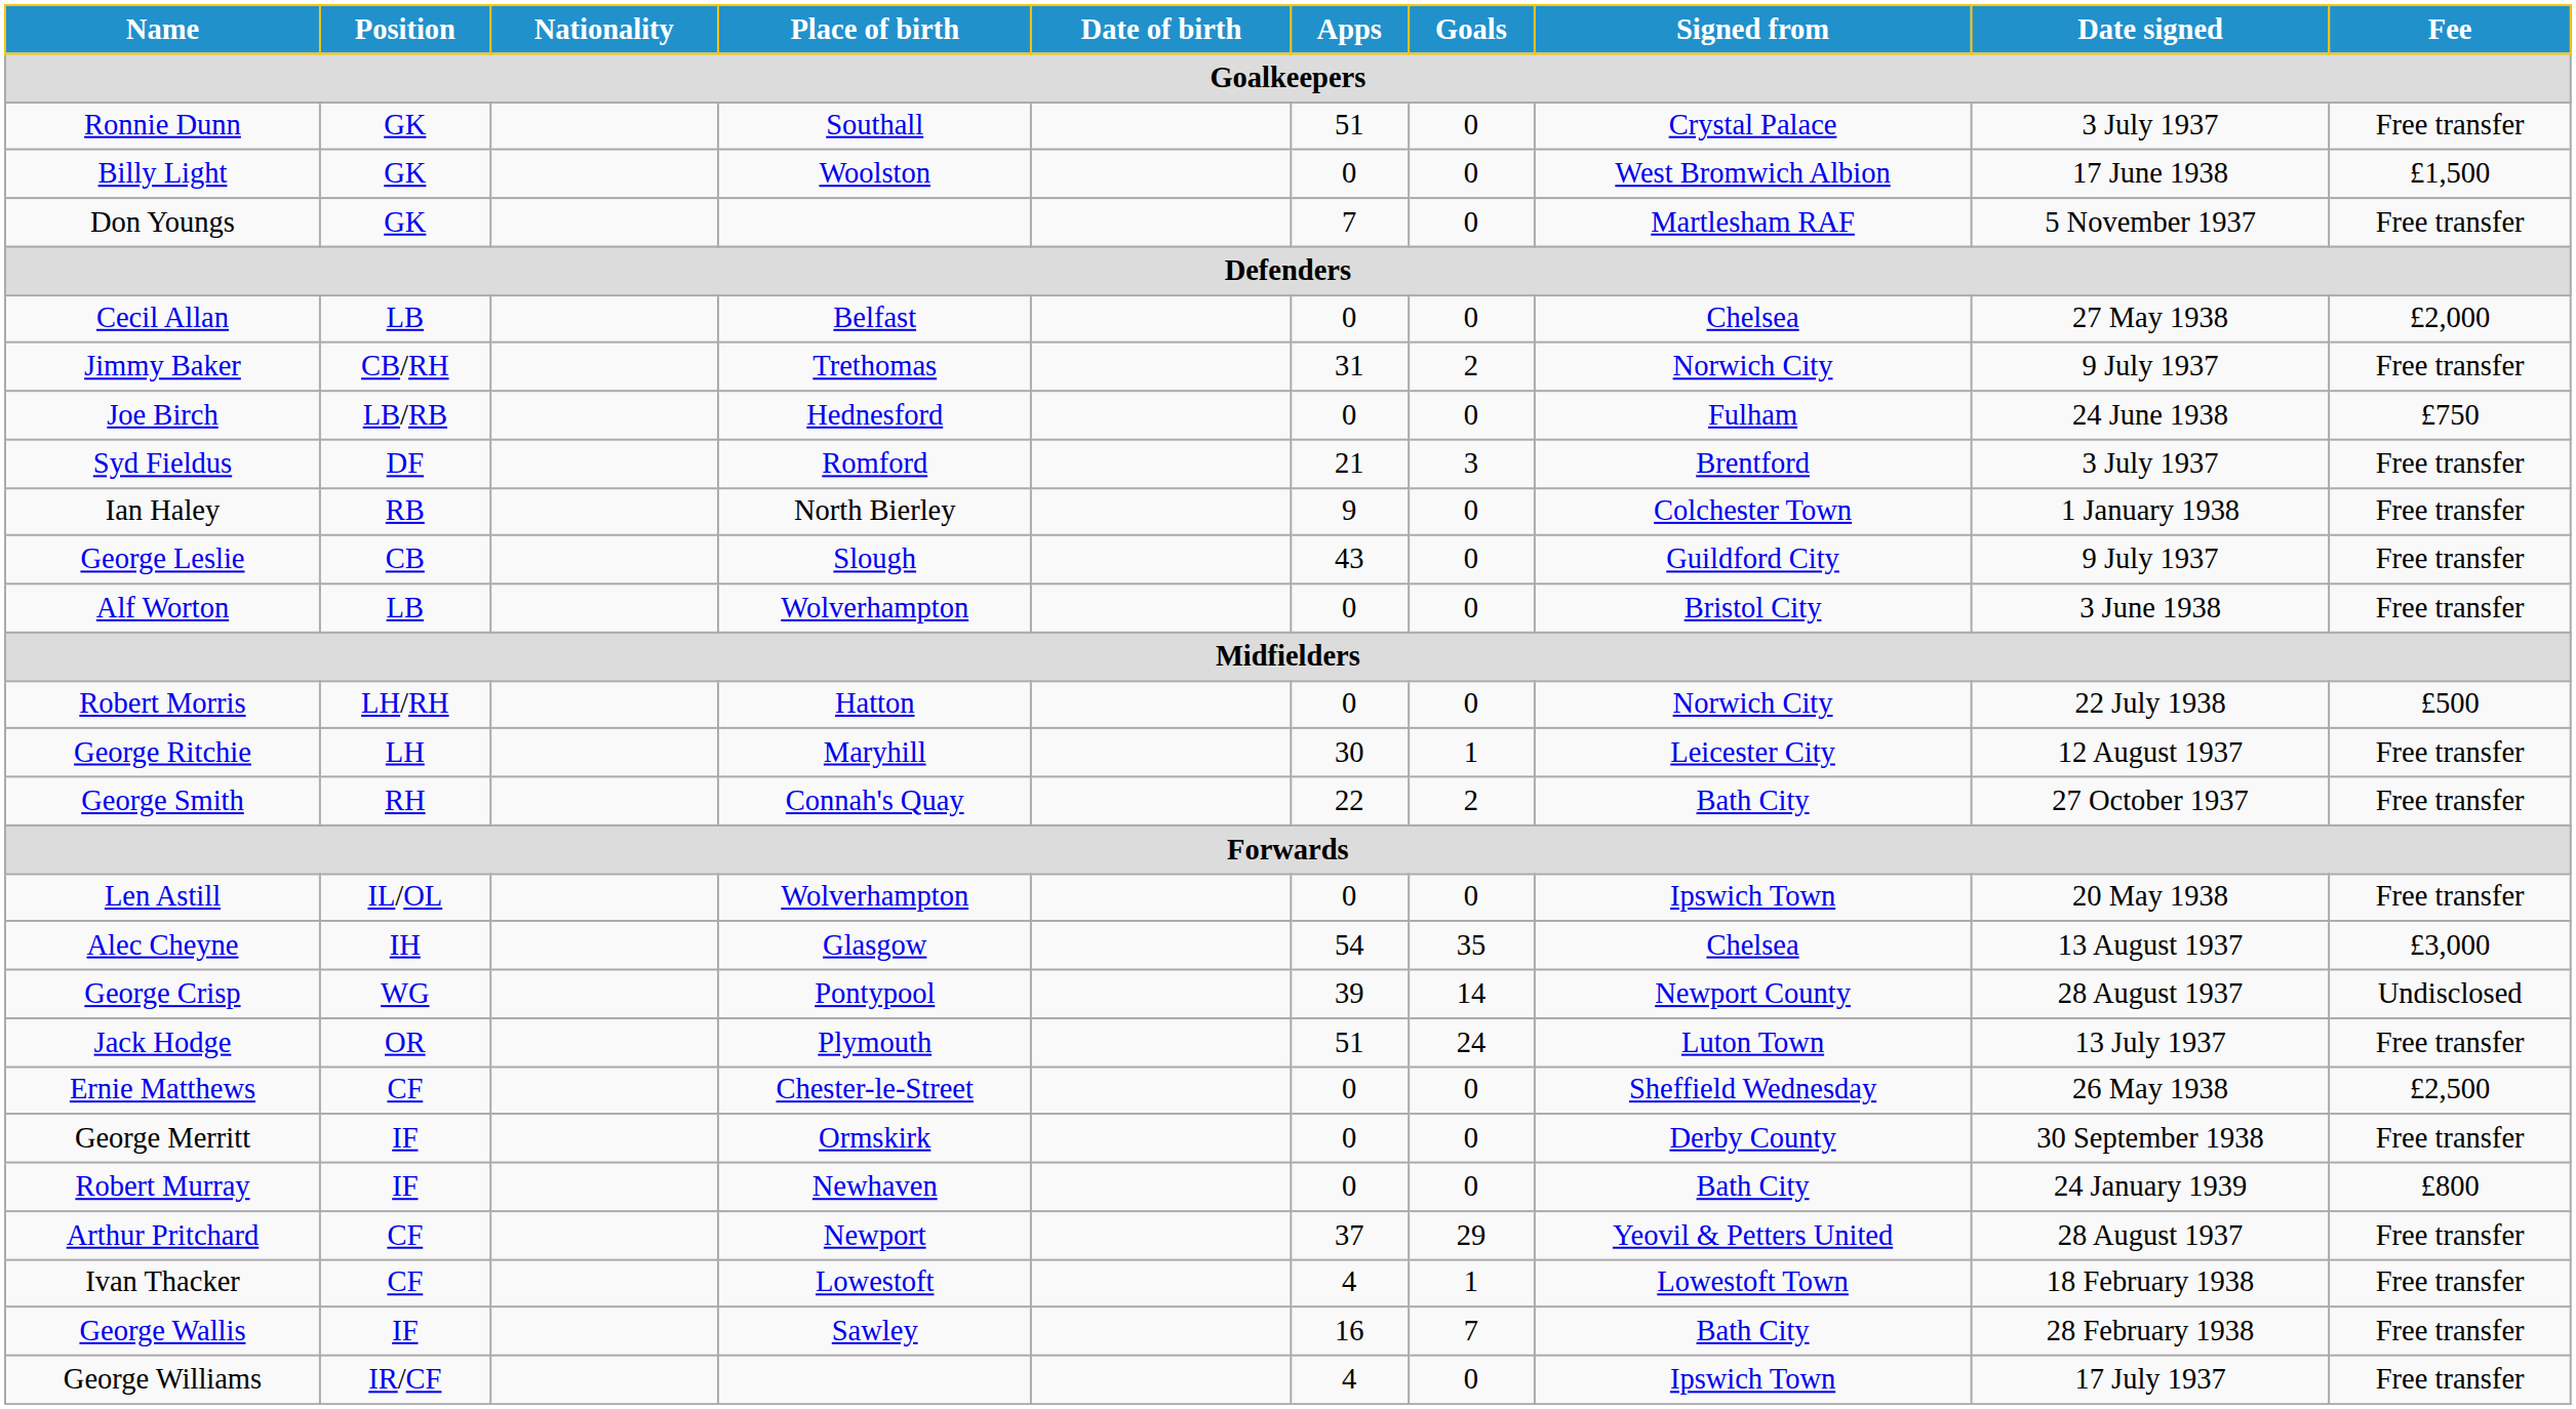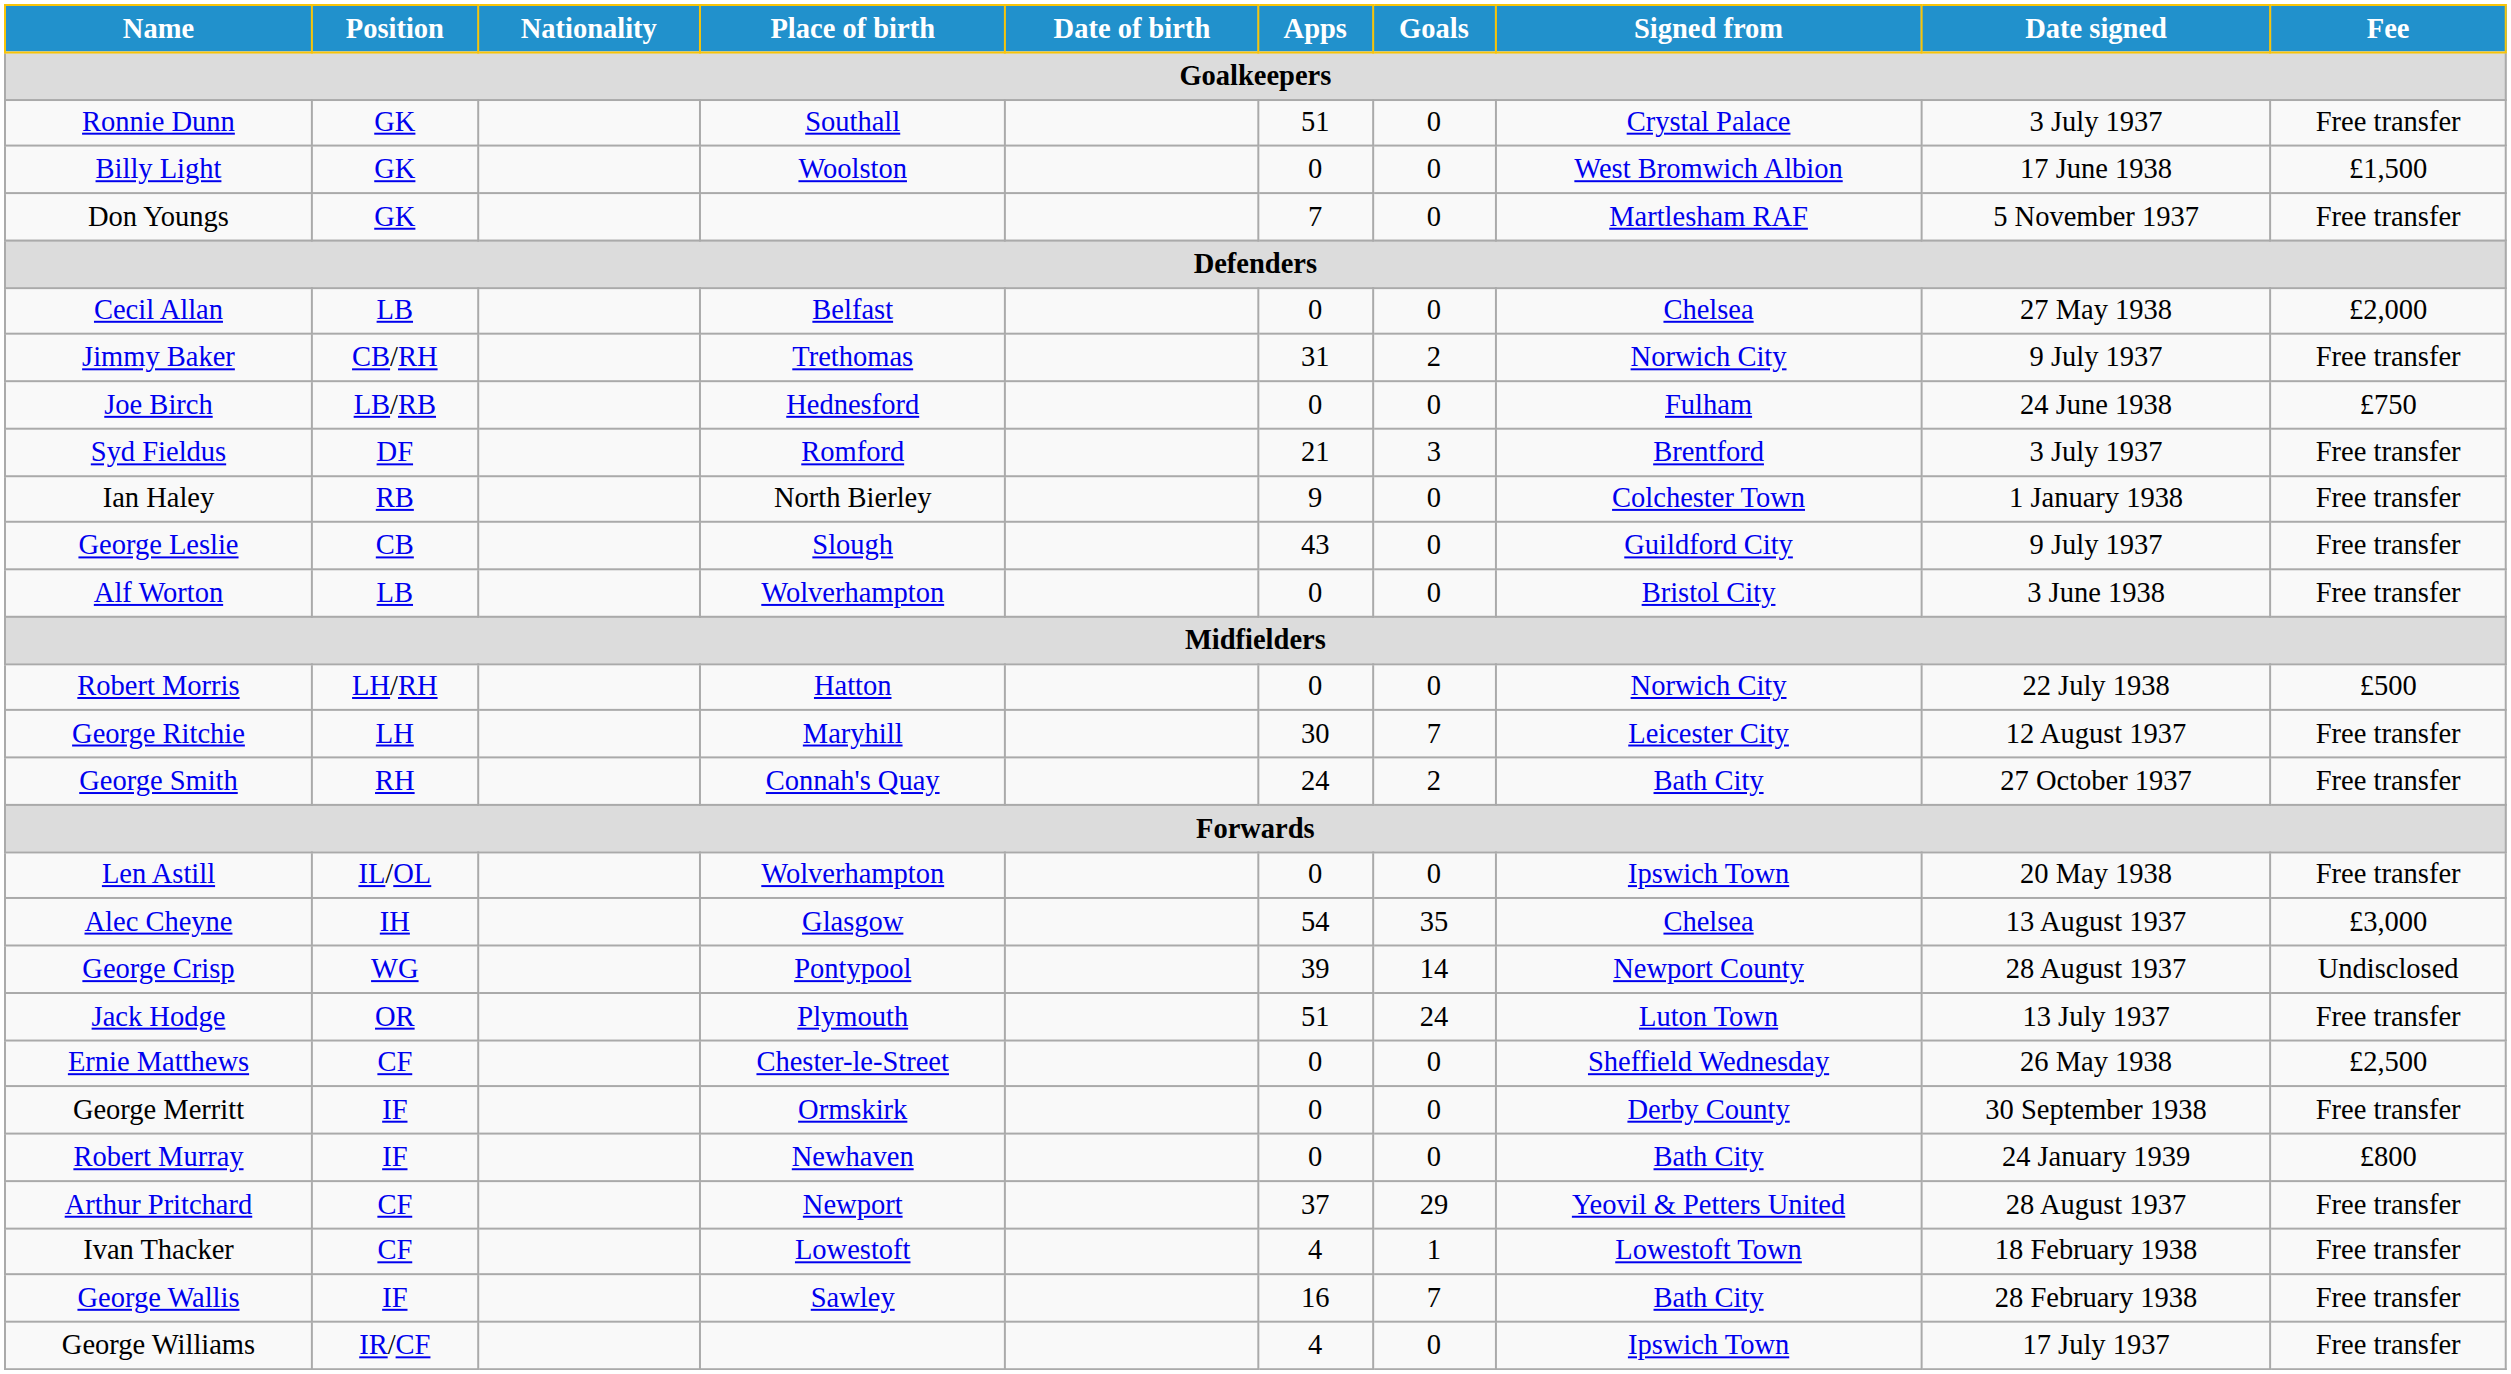 <table class="wikitable" style="text-align:center; font-size:90%; width:100%;">
 <tr>
 <th style="background:#2191CC; color:white; border:1px solid #F7C408; text-align:center;">Name</th>
 <th style="background:#2191CC; color:white; border:1px solid #F7C408; text-align:center;">Position</th>
 <th style="background:#2191CC; color:white; border:1px solid #F7C408; text-align:center;">Nationality</th>
 <th style="background:#2191CC; color:white; border:1px solid #F7C408; text-align:center;">Place of birth</th>
 <th style="background:#2191CC; color:white; border:1px solid #F7C408; text-align:center;">Date of birth</th>
 <th style="background:#2191CC; color:white; border:1px solid #F7C408; text-align:center;">Apps</th>
 <th style="background:#2191CC; color:white; border:1px solid #F7C408; text-align:center;">Goals</th>
 <th style="background:#2191CC; color:white; border:1px solid #F7C408; text-align:center;">Signed from</th>
 <th style="background:#2191CC; color:white; border:1px solid #F7C408; text-align:center;">Date signed</th>
 <th style="background:#2191CC; color:white; border:1px solid #F7C408; text-align:center;">Fee</th>
 </tr>
 <tr>
 <th colspan="12" style="background:#dcdcdc; text-align:center;">Goalkeepers</th>
 </tr>
 <tr>
 <td><a href='#'>Ronnie Dunn</a></td>
 <td><a href='#'>GK</a></td>
 <td></td>
 <td><a href='#'>Southall</a></td>
 <td></td>
 <td>51</td>
 <td>0</td>
 <td> <a href='#'>Crystal Palace</a></td>
 <td>3 July 1937</td>
 <td>Free transfer</td>
 </tr>
 <tr>
 <td><a href='#'>Billy Light</a></td>
 <td><a href='#'>GK</a></td>
 <td></td>
 <td><a href='#'>Woolston</a></td>
 <td></td>
 <td>0</td>
 <td>0</td>
 <td> <a href='#'>West Bromwich Albion</a></td>
 <td>17 June 1938</td>
 <td>£1,500</td>
 </tr>
 <tr>
 <td>Don Youngs</td>
 <td><a href='#'>GK</a></td>
 <td></td>
 <td></td>
 <td></td>
 <td>7</td>
 <td>0</td>
 <td> <a href='#'>Martlesham RAF</a></td>
 <td>5 November 1937</td>
 <td>Free transfer</td>
 </tr>
 <tr>
 <th colspan="12" style="background:#dcdcdc; text-align:center;">Defenders</th>
 </tr>
 <tr>
 <td><a href='#'>Cecil Allan</a></td>
 <td><a href='#'>LB</a></td>
 <td></td>
 <td><a href='#'>Belfast</a></td>
 <td></td>
 <td>0</td>
 <td>0</td>
 <td> <a href='#'>Chelsea</a></td>
 <td>27 May 1938</td>
 <td>£2,000</td>
 </tr>
 <tr>
 <td><a href='#'>Jimmy Baker</a></td>
 <td><a href='#'>CB</a>/<a href='#'>RH</a></td>
 <td></td>
 <td><a href='#'>Trethomas</a></td>
 <td></td>
 <td>31</td>
 <td>2</td>
 <td> <a href='#'>Norwich City</a></td>
 <td>9 July 1937</td>
 <td>Free transfer</td>
 </tr>
 <tr>
 <td><a href='#'>Joe Birch</a></td>
 <td><a href='#'>LB</a>/<a href='#'>RB</a></td>
 <td></td>
 <td><a href='#'>Hednesford</a></td>
 <td></td>
 <td>0</td>
 <td>0</td>
 <td> <a href='#'>Fulham</a></td>
 <td>24 June 1938</td>
 <td>£750</td>
 </tr>
 <tr>
 <td><a href='#'>Syd Fieldus</a></td>
 <td><a href='#'>DF</a></td>
 <td></td>
 <td><a href='#'>Romford</a></td>
 <td></td>
 <td>21</td>
 <td>3</td>
 <td> <a href='#'>Brentford</a></td>
 <td>3 July 1937</td>
 <td>Free transfer</td>
 </tr>
 <tr>
 <td>Ian Haley</td>
 <td><a href='#'>RB</a></td>
 <td></td>
 <td>North Bierley</td>
 <td></td>
 <td>9</td>
 <td>0</td>
 <td> <a href='#'>Colchester Town</a></td>
 <td>1 January 1938</td>
 <td>Free transfer</td>
 </tr>
 <tr>
 <td><a href='#'>George Leslie</a></td>
 <td><a href='#'>CB</a></td>
 <td></td>
 <td><a href='#'>Slough</a></td>
 <td></td>
 <td>43</td>
 <td>0</td>
 <td> <a href='#'>Guildford City</a></td>
 <td>9 July 1937</td>
 <td>Free transfer</td>
 </tr>
 <tr>
 <td><a href='#'>Alf Worton</a></td>
 <td><a href='#'>LB</a></td>
 <td></td>
 <td><a href='#'>Wolverhampton</a></td>
 <td></td>
 <td>0</td>
 <td>0</td>
 <td> <a href='#'>Bristol City</a></td>
 <td>3 June 1938</td>
 <td>Free transfer</td>
 </tr>
 <tr>
 <th colspan="12" style="background:#dcdcdc; text-align:center;">Midfielders</th>
 </tr>
 <tr>
 <td><a href='#'>Robert Morris</a></td>
 <td><a href='#'>LH</a>/<a href='#'>RH</a></td>
 <td></td>
 <td><a href='#'>Hatton</a></td>
 <td></td>
 <td>0</td>
 <td>0</td>
 <td> <a href='#'>Norwich City</a></td>
 <td>22 July 1938</td>
 <td>£500</td>
 </tr>
 <tr>
 <td><a href='#'>George Ritchie</a></td>
 <td><a href='#'>LH</a></td>
 <td></td>
 <td><a href='#'>Maryhill</a></td>
 <td></td>
 <td>30</td>
-<td>1</td>
+<td>7</td>
 <td> <a href='#'>Leicester City</a></td>
 <td>12 August 1937</td>
 <td>Free transfer</td>
 </tr>
 <tr>
 <td><a href='#'>George Smith</a></td>
 <td><a href='#'>RH</a></td>
 <td></td>
 <td><a href='#'>Connah's Quay</a></td>
 <td></td>
-<td>22</td>
+<td>24</td>
 <td>2</td>
 <td> <a href='#'>Bath City</a></td>
 <td>27 October 1937</td>
 <td>Free transfer</td>
 </tr>
 <tr>
 <th colspan="12" style="background:#dcdcdc; text-align:center;">Forwards</th>
 </tr>
 <tr>
 <td><a href='#'>Len Astill</a></td>
 <td><a href='#'>IL</a>/<a href='#'>OL</a></td>
 <td></td>
 <td><a href='#'>Wolverhampton</a></td>
 <td></td>
 <td>0</td>
 <td>0</td>
 <td> <a href='#'>Ipswich Town</a></td>
 <td>20 May 1938</td>
 <td>Free transfer</td>
 </tr>
 <tr>
 <td><a href='#'>Alec Cheyne</a></td>
 <td><a href='#'>IH</a></td>
 <td></td>
 <td><a href='#'>Glasgow</a></td>
 <td></td>
 <td>54</td>
 <td>35</td>
 <td> <a href='#'>Chelsea</a></td>
 <td>13 August 1937</td>
 <td>£3,000</td>
 </tr>
 <tr>
 <td><a href='#'>George Crisp</a></td>
 <td><a href='#'>WG</a></td>
 <td></td>
 <td><a href='#'>Pontypool</a></td>
 <td></td>
 <td>39</td>
 <td>14</td>
 <td> <a href='#'>Newport County</a></td>
 <td>28 August 1937</td>
 <td>Undisclosed</td>
 </tr>
 <tr>
 <td><a href='#'>Jack Hodge</a></td>
 <td><a href='#'>OR</a></td>
 <td></td>
 <td><a href='#'>Plymouth</a></td>
 <td></td>
 <td>51</td>
 <td>24</td>
 <td> <a href='#'>Luton Town</a></td>
 <td>13 July 1937</td>
 <td>Free transfer</td>
 </tr>
 <tr>
 <td><a href='#'>Ernie Matthews</a></td>
 <td><a href='#'>CF</a></td>
 <td></td>
 <td><a href='#'>Chester-le-Street</a></td>
 <td></td>
 <td>0</td>
 <td>0</td>
 <td> <a href='#'>Sheffield Wednesday</a></td>
 <td>26 May 1938</td>
 <td>£2,500</td>
 </tr>
 <tr>
 <td>George Merritt</td>
 <td><a href='#'>IF</a></td>
 <td></td>
 <td><a href='#'>Ormskirk</a></td>
 <td></td>
 <td>0</td>
 <td>0</td>
 <td> <a href='#'>Derby County</a></td>
 <td>30 September 1938</td>
 <td>Free transfer</td>
 </tr>
 <tr>
 <td><a href='#'>Robert Murray</a></td>
 <td><a href='#'>IF</a></td>
 <td></td>
 <td><a href='#'>Newhaven</a></td>
 <td></td>
 <td>0</td>
 <td>0</td>
 <td> <a href='#'>Bath City</a></td>
 <td>24 January 1939</td>
 <td>£800</td>
 </tr>
 <tr>
 <td><a href='#'>Arthur Pritchard</a></td>
 <td><a href='#'>CF</a></td>
 <td></td>
 <td><a href='#'>Newport</a></td>
 <td></td>
 <td>37</td>
 <td>29</td>
 <td> <a href='#'>Yeovil & Petters United</a></td>
 <td>28 August 1937</td>
 <td>Free transfer</td>
 </tr>
 <tr>
 <td>Ivan Thacker</td>
 <td><a href='#'>CF</a></td>
 <td></td>
 <td><a href='#'>Lowestoft</a></td>
 <td></td>
 <td>4</td>
 <td>1</td>
 <td> <a href='#'>Lowestoft Town</a></td>
 <td>18 February 1938</td>
 <td>Free transfer</td>
 </tr>
 <tr>
 <td><a href='#'>George Wallis</a></td>
 <td><a href='#'>IF</a></td>
 <td></td>
 <td><a href='#'>Sawley</a></td>
 <td></td>
 <td>16</td>
 <td>7</td>
 <td> <a href='#'>Bath City</a></td>
 <td>28 February 1938</td>
 <td>Free transfer</td>
 </tr>
 <tr>
 <td>George Williams</td>
 <td><a href='#'>IR</a>/<a href='#'>CF</a></td>
 <td></td>
 <td></td>
 <td></td>
 <td>4</td>
 <td>0</td>
 <td> <a href='#'>Ipswich Town</a></td>
 <td>17 July 1937</td>
 <td>Free transfer</td>
 </tr>
 </table>
